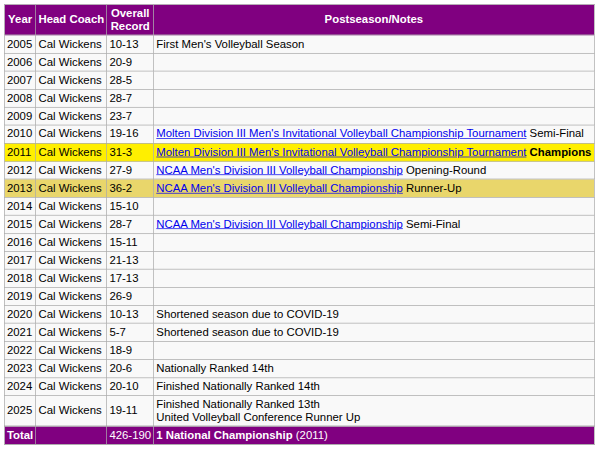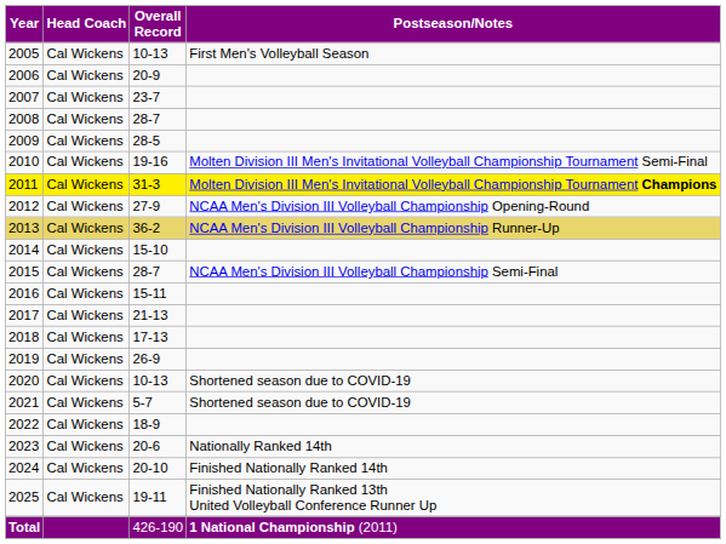 <table class="wikitable">
 <tr>
 <th style="background: #800080;color:white;">Year</th>
 <th style="background: #800080;color:white;">Head Coach</th>
 <th style="background: #800080;color:white;">Overall <br> Record</th>
 <th style="background: #800080;color:white;">Postseason/Notes</th>
 </tr>
 <tr>
 <td>2005</td>
 <td>Cal Wickens</td>
 <td>10-13</td>
 <td>First Men's Volleyball Season</td>
 </tr>
 <tr>
 <td>2006</td>
 <td>Cal Wickens</td>
 <td>20-9</td>
 <td></td>
 </tr>
 <tr>
 <td>2007</td>
 <td>Cal Wickens</td>
-<td>28-5</td>
+<td>23-7</td>
 <td></td>
 </tr>
 <tr>
 <td>2008</td>
 <td>Cal Wickens</td>
 <td>28-7</td>
 <td></td>
 </tr>
 <tr>
 <td>2009</td>
 <td>Cal Wickens</td>
-<td>23-7</td>
+<td>28-5</td>
 <td></td>
 </tr>
 <tr>
 <td>2010</td>
 <td>Cal Wickens</td>
 <td>19-16</td>
 <td><a href='#'>Molten Division III Men's Invitational Volleyball Championship Tournament</a> Semi-Final</td>
 </tr>
 <tr style="background: #FFEF00;">
 <td>2011</td>
 <td>Cal Wickens</td>
 <td>31-3</td>
 <td><a href='#'>Molten Division III Men's Invitational Volleyball Championship Tournament</a> <strong>Champions</strong></td>
 </tr>
 <tr>
 <td>2012</td>
 <td>Cal Wickens</td>
 <td>27-9</td>
 <td><a href='#'>NCAA Men's Division III Volleyball Championship</a> Opening-Round</td>
 </tr>
 <tr style="background: #E9D66B;">
 <td>2013</td>
 <td>Cal Wickens</td>
 <td>36-2</td>
 <td><a href='#'>NCAA Men's Division III Volleyball Championship</a> Runner-Up</td>
 </tr>
 <tr>
 <td>2014</td>
 <td>Cal Wickens</td>
 <td>15-10</td>
 <td></td>
 </tr>
 <tr>
 <td>2015</td>
 <td>Cal Wickens</td>
 <td>28-7</td>
 <td><a href='#'>NCAA Men's Division III Volleyball Championship</a> Semi-Final</td>
 </tr>
 <tr>
 <td>2016</td>
 <td>Cal Wickens</td>
 <td>15-11</td>
 <td></td>
 </tr>
 <tr>
 <td>2017</td>
 <td>Cal Wickens</td>
 <td>21-13</td>
 <td></td>
 </tr>
 <tr>
 <td>2018</td>
 <td>Cal Wickens</td>
 <td>17-13</td>
 <td></td>
 </tr>
 <tr>
 <td>2019</td>
 <td>Cal Wickens</td>
 <td>26-9</td>
 <td></td>
 </tr>
 <tr>
 <td>2020</td>
 <td>Cal Wickens</td>
 <td>10-13</td>
 <td>Shortened season due to COVID-19</td>
 </tr>
 <tr>
 <td>2021</td>
 <td>Cal Wickens</td>
 <td>5-7</td>
 <td>Shortened season due to COVID-19</td>
 </tr>
 <tr>
 <td>2022</td>
 <td>Cal Wickens</td>
 <td>18-9</td>
 <td></td>
 </tr>
 <tr>
 <td>2023</td>
 <td>Cal Wickens</td>
 <td>20-6</td>
 <td>Nationally Ranked 14th</td>
 </tr>
 <tr>
 <td>2024</td>
 <td>Cal Wickens</td>
 <td>20-10</td>
 <td>Finished Nationally Ranked 14th</td>
 </tr>
 <tr>
 <td>2025</td>
 <td>Cal Wickens</td>
 <td>19-11</td>
 <td>Finished Nationally Ranked 13th<br>United Volleyball Conference Runner Up</td>
 </tr>
 <tr>
 </tr>
 <tr style="background: #800080;color:white;">
 <td><strong>Total</strong></td>
 <td></td>
 <td>426-190</td>
 <td><strong>1 National Championship</strong> (2011)</td>
 </tr>
 <tr>
 </tr>
 </table>
